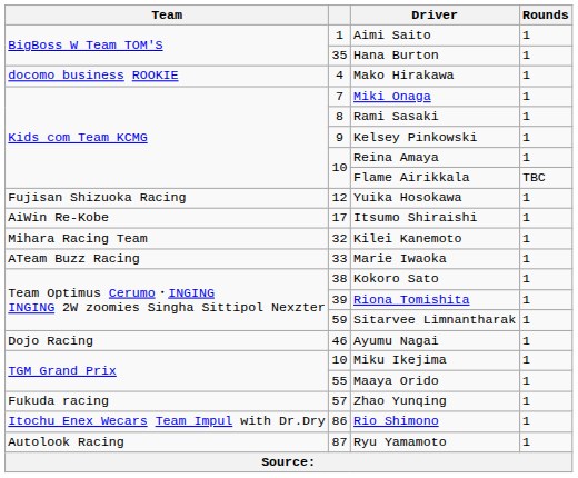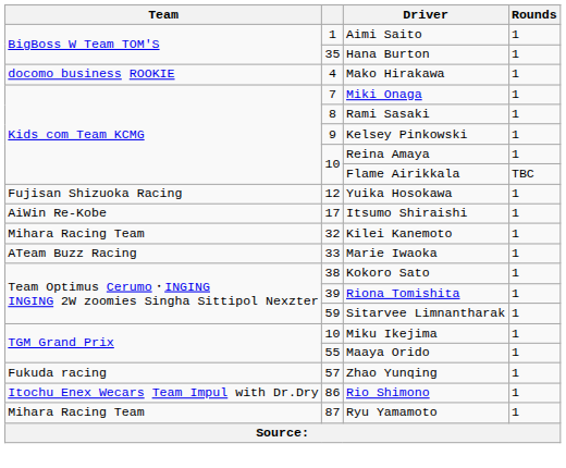 <table class="wikitable" style="font-size: 85%">
 <tr>
 <th>Team</th>
 <th></th>
 <th>Driver</th>
 <th>Rounds</th>
 </tr>
 <tr>
 <td rowspan="2"> <a href='#'>BigBoss W Team TOM'S</a></td>
 <td align="center">1</td>
 <td> Aimi Saito</td>
 <td>1</td>
 </tr>
 <tr>
 <td align="center">35</td>
 <td> Hana Burton</td>
 <td>1</td>
 </tr>
 <tr>
 <td> <a href='#'>docomo business</a> <a href='#'>ROOKIE</a></td>
 <td align="center">4</td>
 <td> Mako Hirakawa</td>
 <td>1</td>
 </tr>
 <tr>
 <td rowspan="5"> <a href='#'>Kids com Team KCMG</a></td>
 <td align="center">7</td>
 <td> <a href='#'>Miki Onaga</a></td>
 <td>1</td>
 </tr>
 <tr>
 <td align="center">8</td>
 <td> Rami Sasaki</td>
 <td>1</td>
 </tr>
 <tr>
 <td align="center">9</td>
 <td> Kelsey Pinkowski</td>
 <td>1</td>
 </tr>
 <tr>
 <td rowspan="2" align="center">10</td>
 <td> Reina Amaya</td>
 <td>1</td>
 </tr>
 <tr>
 <td> Flame Airikkala</td>
 <td>TBC</td>
 </tr>
 <tr>
 <td> Fujisan Shizuoka Racing</td>
 <td align="center">12</td>
 <td> Yuika Hosokawa</td>
 <td>1</td>
 </tr>
 <tr>
 <td> AiWin Re-Kobe</td>
 <td align="center">17</td>
 <td> Itsumo Shiraishi</td>
 <td>1</td>
 </tr>
 <tr>
 <td> Mihara Racing Team</td>
 <td align="center">32</td>
 <td> Kilei Kanemoto</td>
 <td>1</td>
 </tr>
 <tr>
 <td> ATeam Buzz Racing</td>
 <td align="center">33</td>
 <td> Marie Iwaoka</td>
 <td>1</td>
 </tr>
 <tr>
 <td rowspan="3" nowrap> Team Optimus <a href='#'>Cerumo</a>・<a href='#'>INGING</a><br> <a href='#'>INGING</a> 2W zoomies Singha Sittipol Nexzter</td>
 <td align="center">38</td>
 <td> Kokoro Sato</td>
 <td>1</td>
 </tr>
 <tr>
 <td align="center">39</td>
 <td> <a href='#'>Riona Tomishita</a></td>
 <td>1</td>
 </tr>
 <tr>
 <td align="center">59</td>
 <td nowrap> Sitarvee Limnantharak</td>
 <td>1</td>
 </tr>
 <tr>
-<td> Dojo Racing</td>
-<td align="center">46</td>
-<td> Ayumu Nagai</td>
-<td>1</td>
-</tr>
-<tr>
 <td rowspan="2"> <a href='#'>TGM Grand Prix</a></td>
 <td align="center">10</td>
 <td> Miku Ikejima</td>
 <td>1</td>
 </tr>
 <tr>
 <td align="center">55</td>
 <td> Maaya Orido</td>
 <td>1</td>
 </tr>
 <tr>
 <td> Fukuda racing</td>
 <td align="center">57</td>
 <td> Zhao Yunqing</td>
 <td>1</td>
 </tr>
 <tr>
 <td> <a href='#'>Itochu Enex Wecars</a> <a href='#'>Team Impul</a> with Dr.Dry</td>
 <td align="center">86</td>
 <td> <a href='#'>Rio Shimono</a></td>
 <td>1</td>
 </tr>
 <tr>
-<td> Autolook Racing</td>
+<td> Mihara Racing Team</td>
 <td align="center">87</td>
 <td> Ryu Yamamoto</td>
 <td>1</td>
 </tr>
 <tr>
 <th colspan="4">Source:</th>
 </tr>
 </table>
